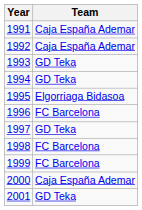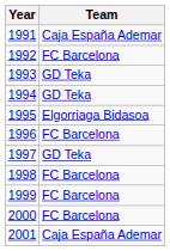 <table class="wikitable">
 <tr>
 <th scope="col">Year</th>
 <th scope="col">Team</th>
 </tr>
 <tr>
 <td><a href='#'>1991</a></td>
 <td><a href='#'>Caja España Ademar</a></td>
 </tr>
 <tr>
 <td><a href='#'>1992</a></td>
-<td><a href='#'>Caja España Ademar</a></td>
+<td><a href='#'>FC Barcelona</a></td>
 </tr>
 <tr>
 <td><a href='#'>1993</a></td>
 <td><a href='#'>GD Teka</a></td>
 </tr>
 <tr>
 <td><a href='#'>1994</a></td>
 <td><a href='#'>GD Teka</a></td>
 </tr>
 <tr>
 <td><a href='#'>1995</a></td>
 <td><a href='#'>Elgorriaga Bidasoa</a></td>
 </tr>
 <tr>
 <td><a href='#'>1996</a></td>
 <td><a href='#'>FC Barcelona</a></td>
 </tr>
 <tr>
 <td><a href='#'>1997</a></td>
 <td><a href='#'>GD Teka</a></td>
 </tr>
 <tr>
 <td><a href='#'>1998</a></td>
 <td><a href='#'>FC Barcelona</a></td>
 </tr>
 <tr>
 <td><a href='#'>1999</a></td>
 <td><a href='#'>FC Barcelona</a></td>
 </tr>
 <tr>
 <td><a href='#'>2000</a></td>
-<td><a href='#'>Caja España Ademar</a></td>
+<td><a href='#'>FC Barcelona</a></td>
 </tr>
 <tr>
 <td><a href='#'>2001</a></td>
-<td><a href='#'>GD Teka</a></td>
+<td><a href='#'>Caja España Ademar</a></td>
 </tr>
 </table>
